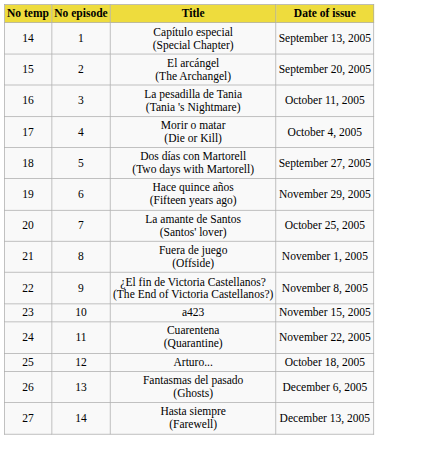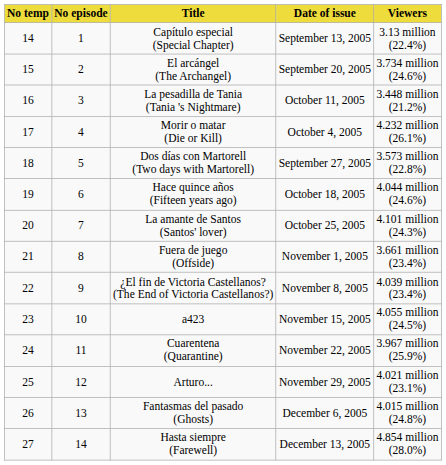 <table class="wikitable" style="text-align:center">
 <tr>
 <th style= "background:#EEDC3D;">No temp</th>
 <th style= "background:#EEDC3D;">No episode</th>
 <th style= "background:#EEDC3D;">Title</th>
 <th style= "background:#EEDC3D;">Date of issue</th>
+<th style= "background:#EEDC3D;">Viewers</th>
 </tr>
 <tr>
 <td>14</td>
 <td>1</td>
 <td>Capítulo especial<br>(Special Chapter)</td>
 <td>September 13, 2005</td>
+<td>3.13 million<br>(22.4%)</td>
 </tr>
 <tr>
 <td>15</td>
 <td>2</td>
 <td>El arcángel<br>(The Archangel)</td>
 <td>September 20, 2005</td>
+<td>3.734 million<br>(24.6%)</td>
 </tr>
 <tr>
 <td>16</td>
 <td>3</td>
 <td>La pesadilla de Tania<br>(Tania 's Nightmare)</td>
 <td>October 11, 2005</td>
+<td>3.448 million<br>(21.2%)</td>
 </tr>
 <tr>
 <td>17</td>
 <td>4</td>
 <td>Morir o matar<br>(Die or Kill)</td>
 <td>October 4, 2005</td>
+<td>4.232 million<br>(26.1%)</td>
 </tr>
 <tr>
 <td>18</td>
 <td>5</td>
 <td>Dos días con Martorell<br>(Two days with Martorell)</td>
 <td>September 27, 2005</td>
+<td>3.573 million<br>(22.8%)</td>
 </tr>
 <tr>
 <td>19</td>
 <td>6</td>
 <td>Hace quince años<br>(Fifteen years ago)</td>
-<td>November 29, 2005</td>
+<td>October 18, 2005</td>
+<td>4.044 million<br>(24.6%)</td>
 </tr>
 <tr>
 <td>20</td>
 <td>7</td>
 <td>La amante de Santos<br>(Santos' lover)</td>
 <td>October 25, 2005</td>
+<td>4.101 million<br>(24.3%)</td>
 </tr>
 <tr>
 <td>21</td>
 <td>8</td>
 <td>Fuera de juego<br>(Offside)</td>
 <td>November 1, 2005</td>
+<td>3.661 million<br>(23.4%)</td>
 </tr>
 <tr>
 <td>22</td>
 <td>9</td>
 <td>¿El fin de Victoria Castellanos?<br>(The End of Victoria Castellanos?)</td>
 <td>November 8, 2005</td>
+<td>4.039 million<br>(23.4%)</td>
 </tr>
 <tr>
 <td>23</td>
 <td>10</td>
 <td>a423</td>
 <td>November 15, 2005</td>
+<td>4.055 million<br>(24.5%)</td>
 </tr>
 <tr>
 <td>24</td>
 <td>11</td>
 <td>Cuarentena<br>(Quarantine)</td>
 <td>November 22, 2005</td>
+<td>3.967 million<br>(25.9%)</td>
 </tr>
 <tr>
 <td>25</td>
 <td>12</td>
 <td>Arturo...</td>
-<td>October 18, 2005</td>
+<td>November 29, 2005</td>
+<td>4.021 million<br>(23.1%)</td>
 </tr>
 <tr>
 <td>26</td>
 <td>13</td>
 <td>Fantasmas del pasado<br>(Ghosts)</td>
 <td>December 6, 2005</td>
+<td>4.015 million<br>(24.8%)</td>
 </tr>
 <tr>
 <td>27</td>
 <td>14</td>
 <td>Hasta siempre<br>(Farewell)</td>
 <td>December 13, 2005</td>
+<td>4.854 million<br>(28.0%)</td>
 </tr>
 </table>
